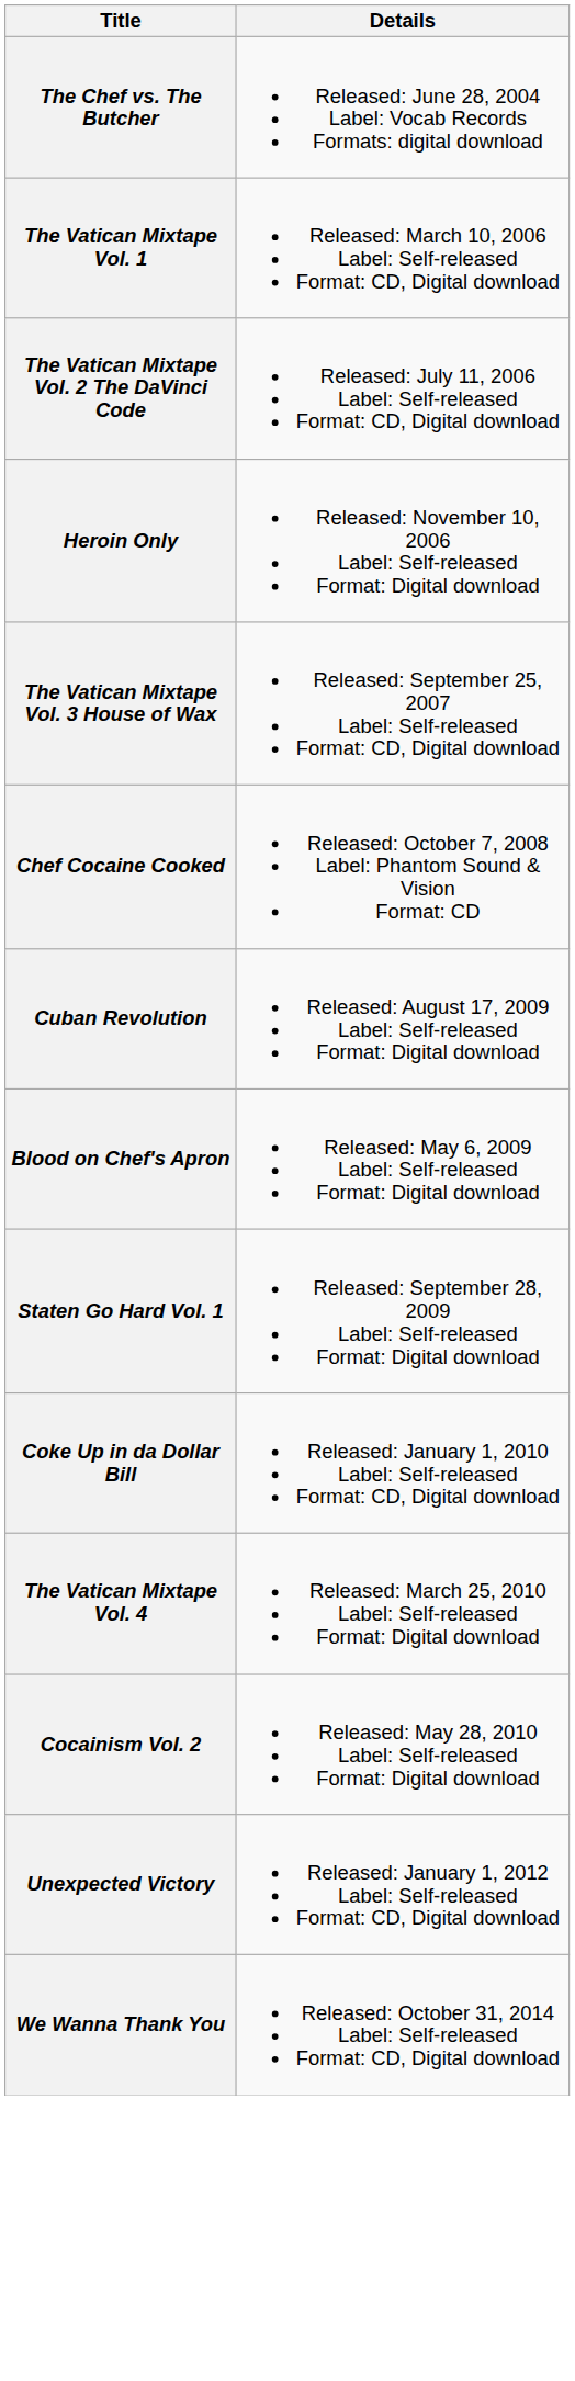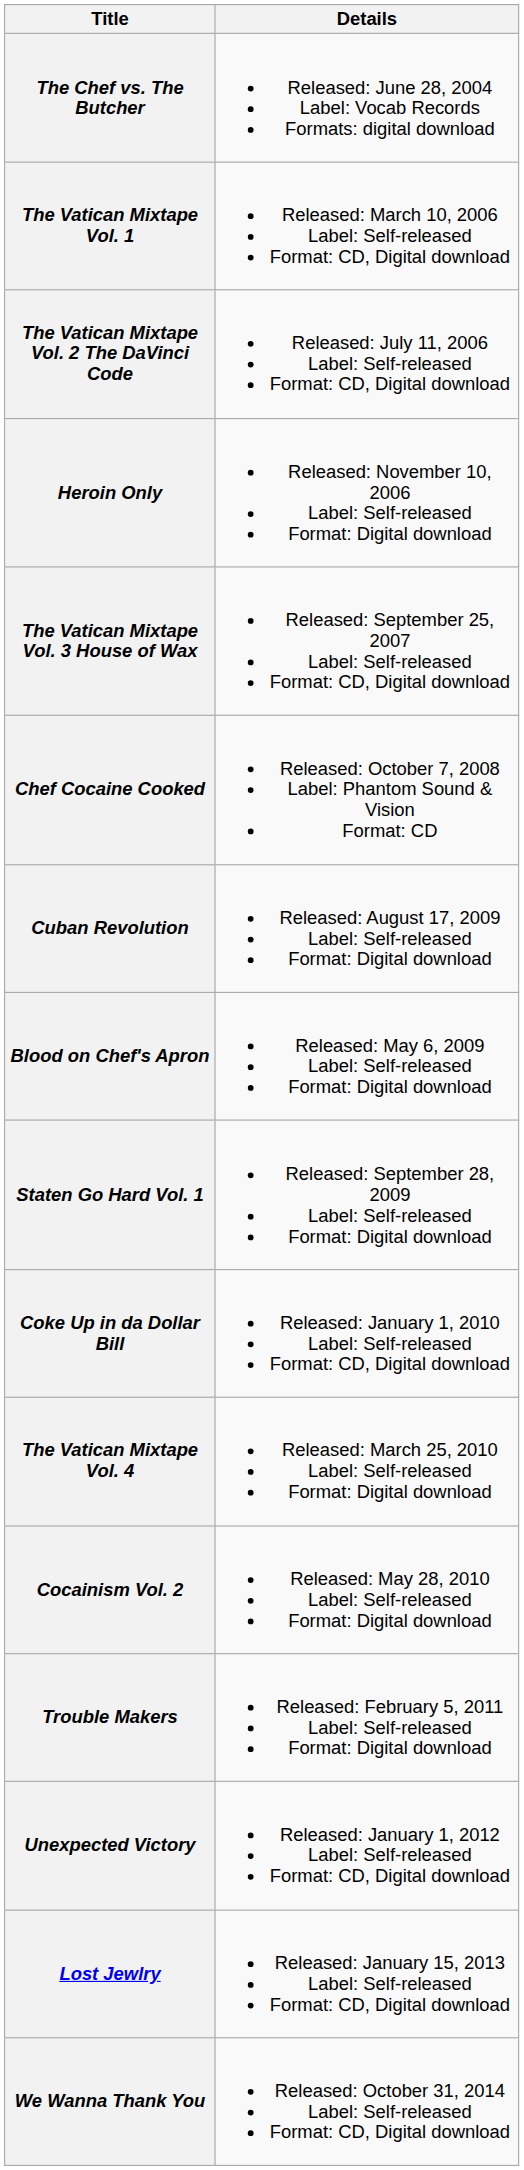 <table class="wikitable plainrowheaders" style="text-align:center;">
 <tr>
 <th scope="col" style="width:11em;">Title</th>
 <th scope="col" style="width:16em;">Details</th>
 </tr>
 <tr>
 <th scope="row"><em>The Chef vs. The Butcher</em><br></th>
 <td><br><ul><li>Released: June 28, 2004</li><li>Label: Vocab Records</li><li>Formats: digital download</li></ul></td>
 </tr>
 <tr>
 <th scope="row"><em>The Vatican Mixtape Vol. 1</em><br></th>
 <td><br><ul><li>Released: March 10, 2006</li><li>Label: Self-released</li><li>Format: CD, Digital download</li></ul></td>
 </tr>
 <tr>
 <th scope="row"><em>The Vatican Mixtape Vol. 2 The DaVinci Code</em></th>
 <td><br><ul><li>Released: July 11, 2006</li><li>Label: Self-released</li><li>Format: CD, Digital download</li></ul></td>
 </tr>
 <tr>
 <th scope="row"><em>Heroin Only</em><br></th>
 <td><br><ul><li>Released: November 10, 2006</li><li>Label: Self-released</li><li>Format: Digital download</li></ul></td>
 </tr>
 <tr>
 <th scope="row"><em>The Vatican Mixtape Vol. 3 House of Wax</em></th>
 <td><br><ul><li>Released: September 25, 2007</li><li>Label: Self-released</li><li>Format: CD, Digital download</li></ul></td>
 </tr>
 <tr>
 <th scope="row"><em>Chef Cocaine Cooked</em></th>
 <td><br><ul><li>Released: October 7, 2008</li><li>Label: Phantom Sound & Vision</li><li>Format: CD</li></ul></td>
 </tr>
 <tr>
 <th scope="row"><em>Cuban Revolution</em></th>
 <td><br><ul><li>Released: August 17, 2009</li><li>Label: Self-released</li><li>Format: Digital download</li></ul></td>
 </tr>
 <tr>
 <th scope="row"><em>Blood on Chef's Apron</em><br></th>
 <td><br><ul><li>Released: May 6, 2009</li><li>Label: Self-released</li><li>Format: Digital download</li></ul></td>
 </tr>
 <tr>
 <th scope="row"><em>Staten Go Hard Vol. 1</em><br></th>
 <td><br><ul><li>Released: September 28, 2009</li><li>Label: Self-released</li><li>Format: Digital download</li></ul></td>
 </tr>
 <tr>
 <th scope="row"><em>Coke Up in da Dollar Bill</em><br></th>
 <td><br><ul><li>Released: January 1, 2010</li><li>Label: Self-released</li><li>Format: CD, Digital download</li></ul></td>
 </tr>
 <tr>
 <th scope="row"><em>The Vatican Mixtape Vol. 4</em><br></th>
 <td><br><ul><li>Released: March 25, 2010</li><li>Label: Self-released</li><li>Format: Digital download</li></ul></td>
 </tr>
 <tr>
 <th scope="row"><em>Cocainism Vol. 2</em><br></th>
 <td><br><ul><li>Released: May 28, 2010</li><li>Label: Self-released</li><li>Format: Digital download</li></ul></td>
 </tr>
 <tr>
+<th scope="row"><em>Trouble Makers</em><br></th>
+<td><br><ul><li>Released: February 5, 2011</li><li>Label: Self-released</li><li>Format: Digital download</li></ul></td>
+</tr>
+<tr>
 <th scope="row"><em>Unexpected Victory</em></th>
 <td><br><ul><li>Released: January 1, 2012</li><li>Label: Self-released</li><li>Format: CD, Digital download</li></ul></td>
+</tr>
+<tr>
+<th scope="row"><em><a href='#'>Lost Jewlry</a></em></th>
+<td><br><ul><li>Released: January 15, 2013</li><li>Label: Self-released</li><li>Format: CD, Digital download</li></ul></td>
 </tr>
 <tr>
 <th scope="row"><em>We Wanna Thank You</em></th>
 <td><br><ul><li>Released: October 31, 2014</li><li>Label: Self-released</li><li>Format: CD, Digital download</li></ul></td>
 </tr>
 </table>
